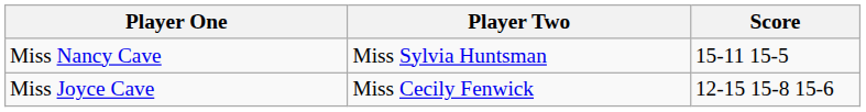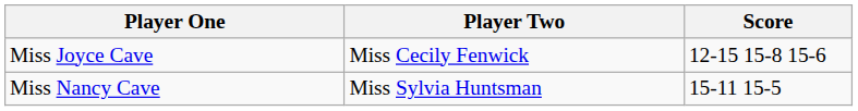 <table class="wikitable">
 <tr>
 <th width=250>Player One</th>
 <th width=250>Player Two</th>
 <th width=120>Score</th>
 </tr>
 <tr>
+<td> Miss <a href='#'>Joyce Cave</a></td>
+<td> Miss <a href='#'>Cecily Fenwick</a></td>
+<td>12-15 15-8 15-6</td>
+</tr>
+<tr>
 <td> Miss <a href='#'>Nancy Cave</a></td>
 <td> Miss <a href='#'>Sylvia Huntsman</a></td>
 <td>15-11 15-5</td>
 </tr>
-<tr>
-<td> Miss <a href='#'>Joyce Cave</a></td>
-<td> Miss <a href='#'>Cecily Fenwick</a></td>
-<td>12-15 15-8 15-6</td>
-</tr>
 </table>
